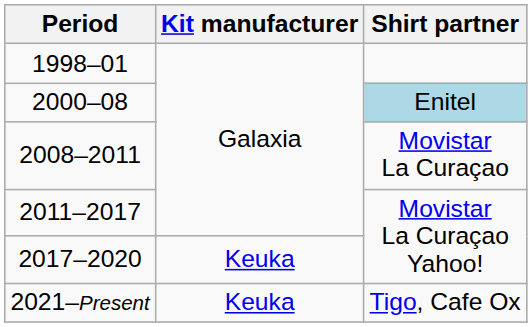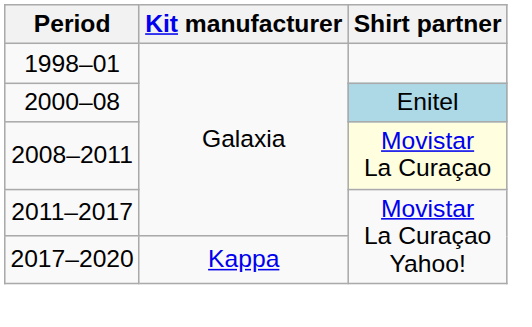 <table class="wikitable" style="text-align: center">
 <tr>
 <th>Period</th>
 <th><a href='#'>Kit</a> manufacturer</th>
 <th>Shirt partner</th>
 </tr>
 <tr>
 <td>1998–01</td>
 <td rowspan=4>Galaxia</td>
 <td></td>
 </tr>
 <tr>
 <td>2000–08</td>
 <td style="background: lightblue;">Enitel</td>
 </tr>
 <tr>
 <td>2008–2011</td>
-<td><a href='#'>Movistar</a> <br> La Curaçao</td>
+<td style="background: lightyellow;"><a href='#'>Movistar</a> <br> La Curaçao</td>
 </tr>
 <tr>
 <td>2011–2017</td>
 <td rowspan=2><a href='#'>Movistar</a> <br> La Curaçao <br> Yahoo!</td>
 </tr>
 <tr>
 <td>2017–2020</td>
-<td><a href='#'>Keuka</a></td>
-</tr>
-<tr>
-<td>2021–<small><em>Present</em></small></td>
-<td><a href='#'>Keuka</a></td>
-<td><a href='#'>Tigo</a>, Cafe Ox</td>
+<td><a href='#'>Kappa</a></td>
 </tr>
 </table>
